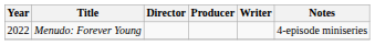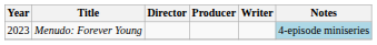 <table class="wikitable">
 <tr>
 <th>Year</th>
 <th>Title</th>
 <th>Director</th>
 <th>Producer</th>
 <th>Writer</th>
 <th>Notes</th>
 </tr>
 <tr>
-<td>2022</td>
+<td>2023</td>
 <td><em>Menudo: Forever Young</em></td>
 <td></td>
 <td></td>
 <td></td>
-<td>4-episode miniseries</td>
+<td style="background: lightblue;">4-episode miniseries</td>
 </tr>
 <tr>
 </tr>
 </table>
